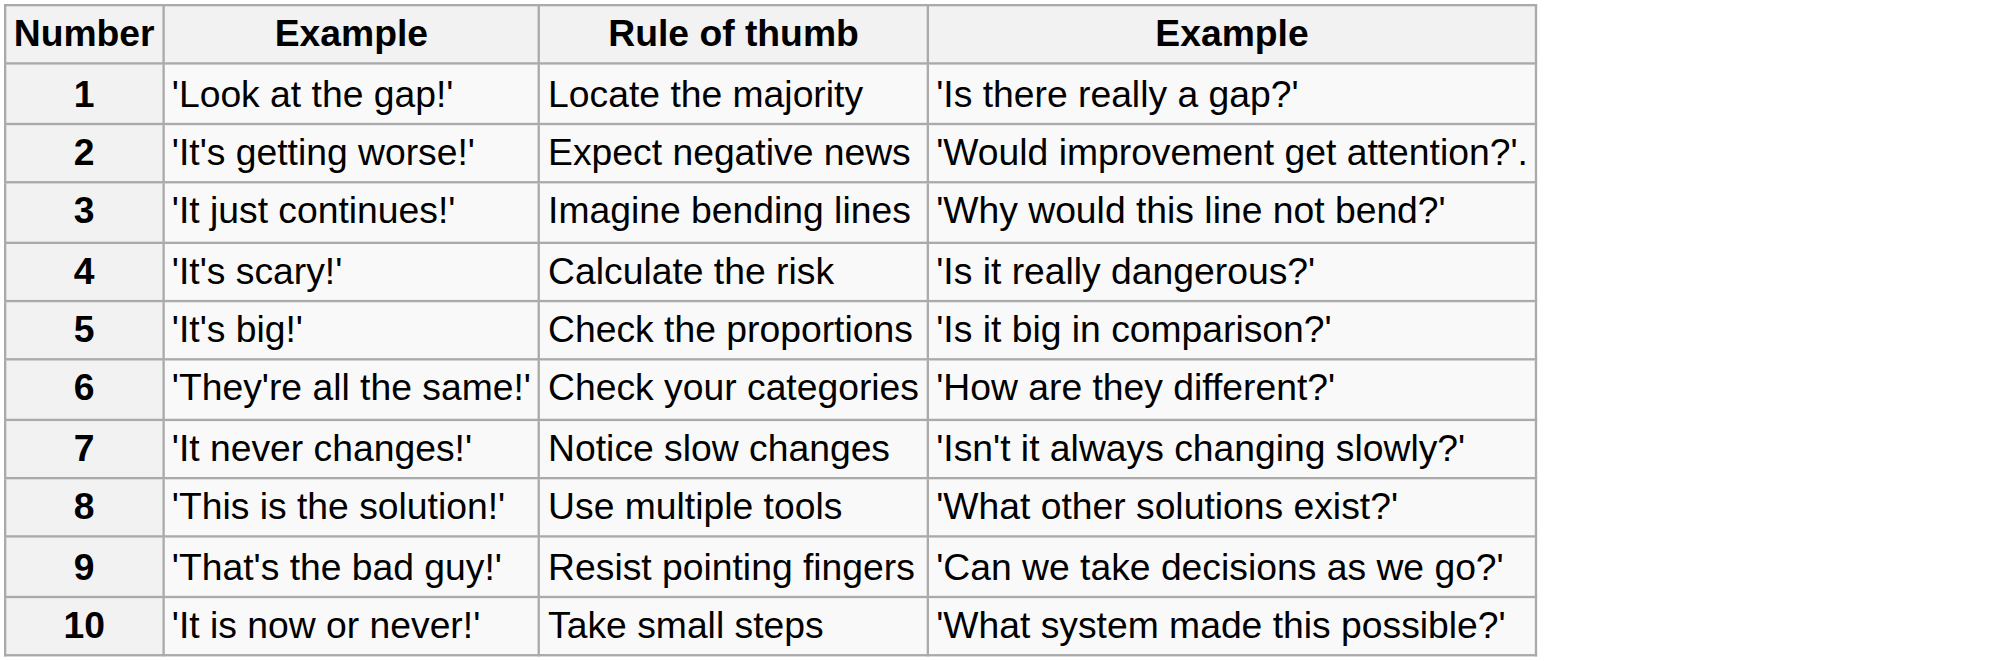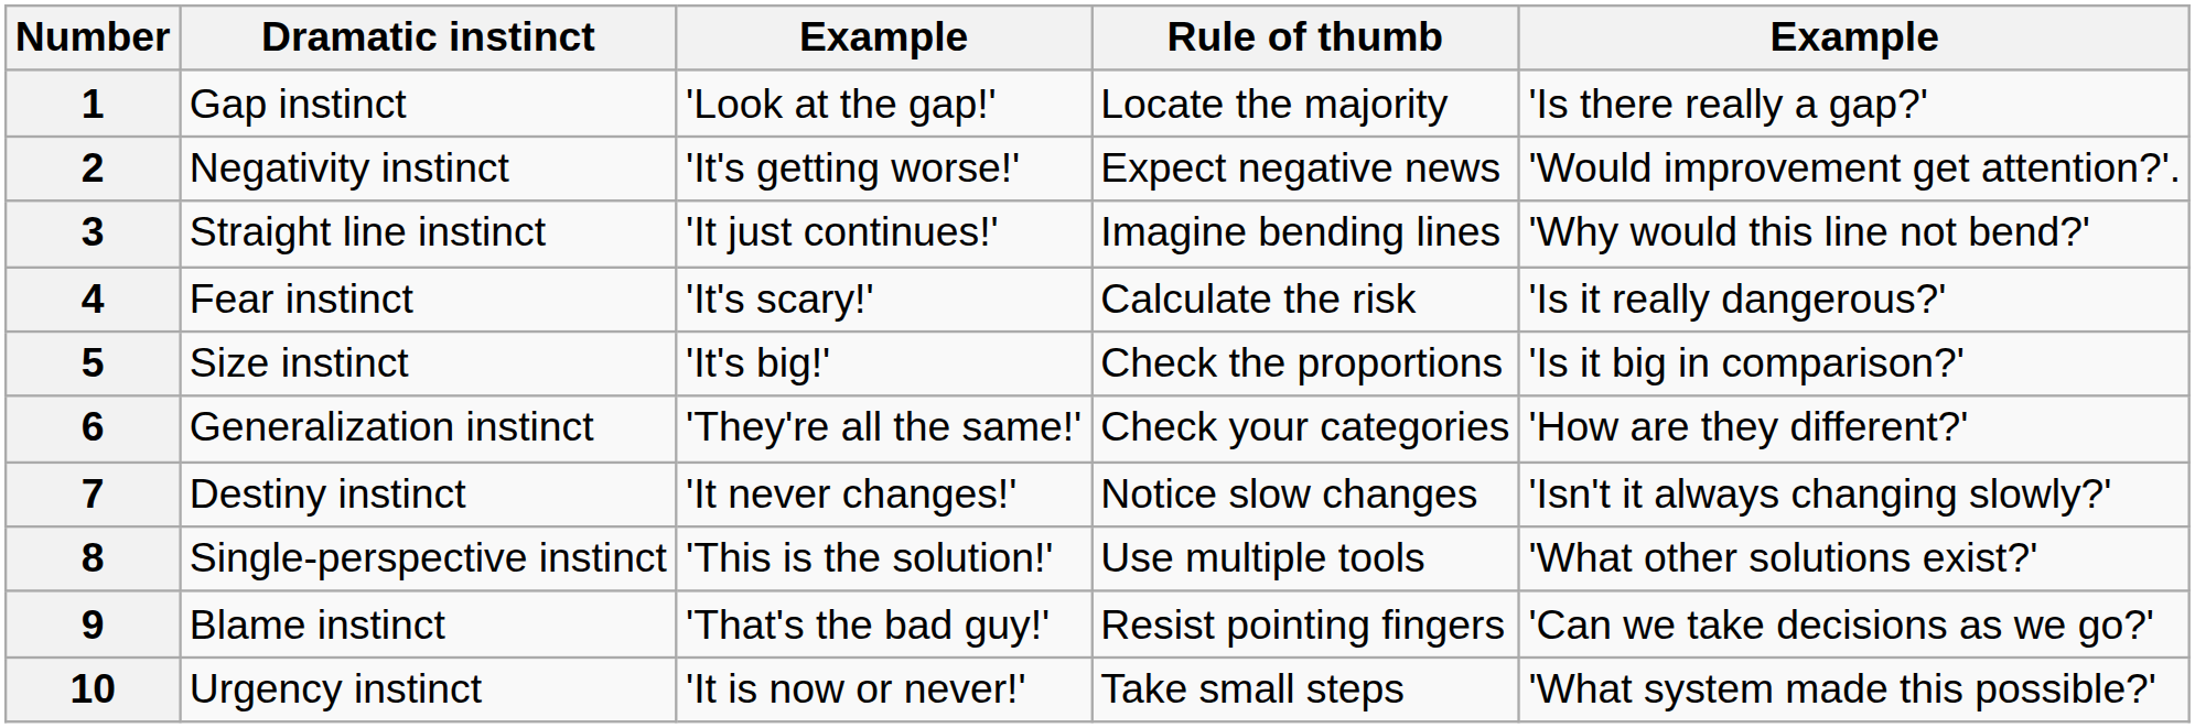 <table class="wikitable">
 <tr>
 <th>Number</th>
+<th>Dramatic instinct</th>
 <th>Example</th>
 <th>Rule of thumb</th>
 <th>Example</th>
 </tr>
 <tr>
 <th>1</th>
+<td>Gap instinct</td>
 <td>'Look at the gap!'</td>
 <td>Locate the majority</td>
 <td>'Is there really a gap?'</td>
 </tr>
 <tr>
 <th>2</th>
+<td>Negativity instinct</td>
 <td>'It's getting worse!'</td>
 <td>Expect negative news</td>
 <td>'Would improvement get attention?'.</td>
 </tr>
 <tr>
 <th>3</th>
+<td>Straight line instinct</td>
 <td>'It just continues!'</td>
 <td>Imagine bending lines</td>
 <td>'Why would this line not bend?'</td>
 </tr>
 <tr>
 <th>4</th>
+<td>Fear instinct</td>
 <td>'It's scary!'</td>
 <td>Calculate the risk</td>
 <td>'Is it really dangerous?'</td>
 </tr>
 <tr>
 <th>5</th>
+<td>Size instinct</td>
 <td>'It's big!'</td>
 <td>Check the proportions</td>
 <td>'Is it big in comparison?'</td>
 </tr>
 <tr>
 <th>6</th>
+<td>Generalization instinct</td>
 <td>'They're all the same!'</td>
 <td>Check your categories</td>
 <td>'How are they different?'</td>
 </tr>
 <tr>
 <th>7</th>
+<td>Destiny instinct</td>
 <td>'It never changes!'</td>
 <td>Notice slow changes</td>
 <td>'Isn't it always changing slowly?'</td>
 </tr>
 <tr>
 <th>8</th>
+<td>Single-perspective instinct</td>
 <td>'This is the solution!'</td>
 <td>Use multiple tools</td>
 <td>'What other solutions exist?'</td>
 </tr>
 <tr>
 <th>9</th>
+<td>Blame instinct</td>
 <td>'That's the bad guy!'</td>
 <td>Resist pointing fingers</td>
 <td>'Can we take decisions as we go?'</td>
 </tr>
 <tr>
 <th>10</th>
+<td>Urgency instinct</td>
 <td>'It is now or never!'</td>
 <td>Take small steps</td>
 <td>'What system made this possible?'</td>
 </tr>
 </table>
